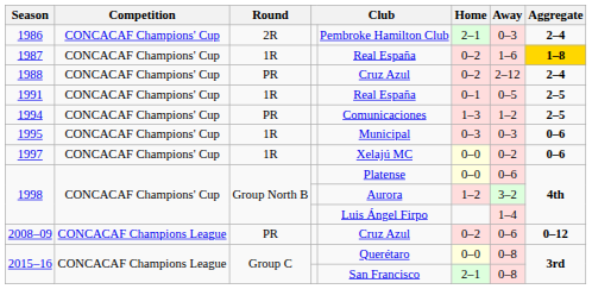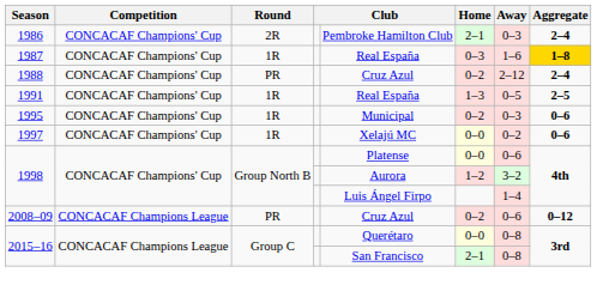 <table class="wikitable" style="text-align:center;">
 <tr>
 <th>Season</th>
 <th>Competition</th>
 <th>Round</th>
 <th colspan=2>Club</th>
 <th>Home</th>
 <th>Away</th>
 <th>Aggregate</th>
 </tr>
 <tr>
 <td><a href='#'>1986</a></td>
 <td><a href='#'>CONCACAF Champions' Cup</a></td>
 <td>2R</td>
 <td></td>
 <td><a href='#'>Pembroke Hamilton Club</a></td>
 <td style="background:#dfd;">2–1</td>
 <td style="background:#fdd;">0–3</td>
 <td><strong>2–4</strong></td>
 </tr>
 <tr>
 <td><a href='#'>1987</a></td>
 <td>CONCACAF Champions' Cup</td>
 <td>1R</td>
 <td></td>
 <td><a href='#'>Real España</a></td>
-<td style="background:#fdd;">0–2</td>
+<td style="background:#fdd;">0–3</td>
 <td style="background:#fdd;">1–6</td>
 <td style="background: gold;"><strong>1–8</strong></td>
 </tr>
 <tr>
 <td><a href='#'>1988</a></td>
 <td>CONCACAF Champions' Cup</td>
 <td>PR</td>
 <td></td>
 <td><a href='#'>Cruz Azul</a></td>
 <td style="background:#fdd;">0–2</td>
 <td style="background:#fdd;">2–12</td>
 <td><strong>2–4</strong></td>
 </tr>
 <tr>
 <td><a href='#'>1991</a></td>
 <td>CONCACAF Champions' Cup</td>
 <td>1R</td>
 <td></td>
 <td><a href='#'>Real España</a></td>
-<td style="background:#fdd;">0–1</td>
+<td style="background:#fdd;">1–3</td>
 <td style="background:#fdd;">0–5</td>
-<td><strong>2–5</strong></td>
-</tr>
-<tr>
-<td><a href='#'>1994</a></td>
-<td>CONCACAF Champions' Cup</td>
-<td>PR</td>
-<td></td>
-<td><a href='#'>Comunicaciones</a></td>
-<td style="background:#fdd;">1–3</td>
-<td style="background:#fdd;">1–2</td>
 <td><strong>2–5</strong></td>
 </tr>
 <tr>
 <td><a href='#'>1995</a></td>
 <td>CONCACAF Champions' Cup</td>
 <td>1R</td>
 <td></td>
 <td><a href='#'>Municipal</a></td>
-<td style="background:#fdd;">0–3</td>
+<td style="background:#fdd;">0–2</td>
 <td style="background:#fdd;">0–3</td>
 <td><strong>0–6</strong></td>
 </tr>
 <tr>
 <td><a href='#'>1997</a></td>
 <td>CONCACAF Champions' Cup</td>
 <td>1R</td>
 <td></td>
 <td><a href='#'>Xelajú MC</a></td>
 <td style="background:#ffd;">0–0</td>
 <td style="background:#fdd;">0–2</td>
 <td><strong>0–6</strong></td>
 </tr>
 <tr>
 <td rowspan=3><a href='#'>1998</a></td>
 <td rowspan=3>CONCACAF Champions' Cup</td>
 <td rowspan=3>Group North B</td>
 <td></td>
 <td><a href='#'>Platense</a></td>
 <td style="background:#ffd;">0–0</td>
 <td style="background:#fdd;">0–6</td>
 <td rowspan=3><strong>4th</strong></td>
 </tr>
 <tr>
 <td></td>
 <td><a href='#'>Aurora</a></td>
 <td style="background:#fdd;">1–2</td>
 <td style="background:#dfd;">3–2</td>
 </tr>
 <tr>
 <td></td>
 <td><a href='#'>Luis Ángel Firpo</a></td>
 <td></td>
 <td style="background:#fdd;">1–4</td>
 </tr>
 <tr>
 <td><a href='#'>2008–09</a></td>
 <td><a href='#'>CONCACAF Champions League</a></td>
 <td>PR</td>
 <td></td>
 <td><a href='#'>Cruz Azul</a></td>
 <td style="background:#fdd;">0–2</td>
 <td style="background:#fdd;">0–6</td>
 <td><strong>0–12</strong></td>
 </tr>
 <tr>
 <td rowspan=2><a href='#'>2015–16</a></td>
 <td rowspan=2>CONCACAF Champions League</td>
 <td rowspan=2>Group C</td>
 <td></td>
 <td><a href='#'>Querétaro</a></td>
 <td style="background:#ffd;">0–0</td>
 <td style="background:#fdd;">0–8</td>
 <td rowspan=2><strong>3rd</strong></td>
 </tr>
 <tr>
 <td></td>
 <td><a href='#'>San Francisco</a></td>
 <td style="background:#dfd;">2–1</td>
 <td style="background:#fdd;">0–8</td>
 </tr>
 </table>
